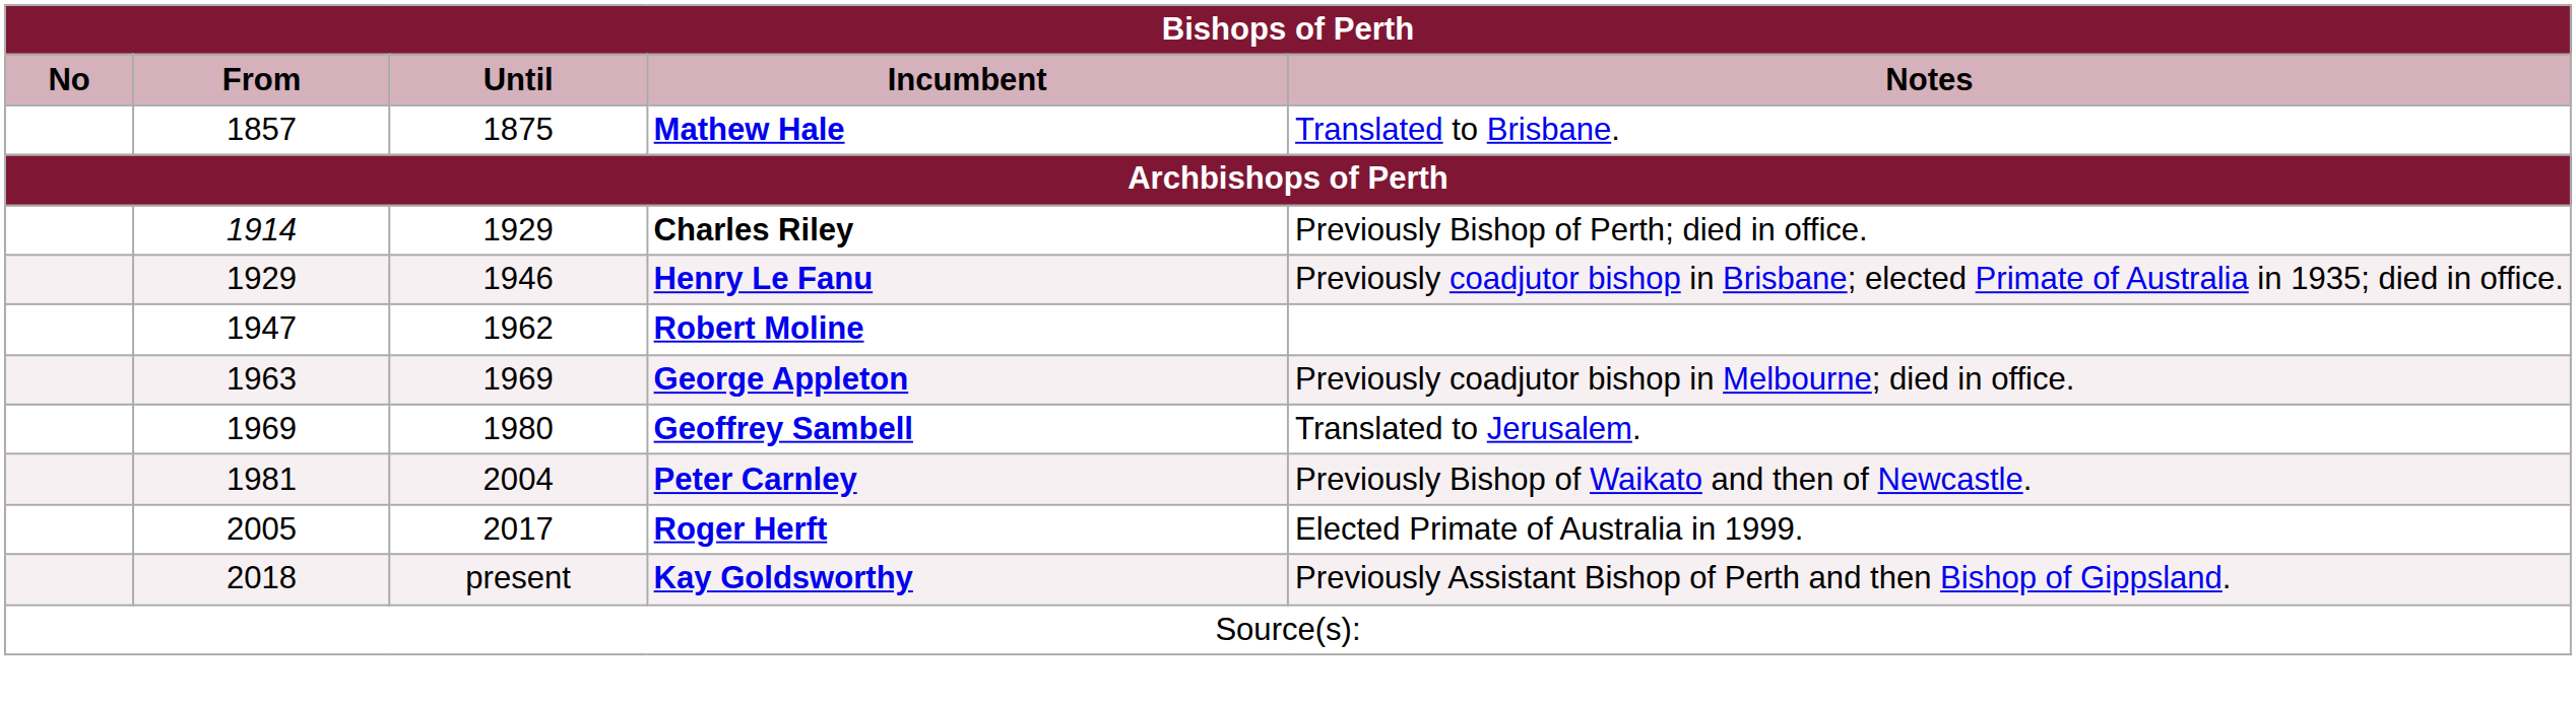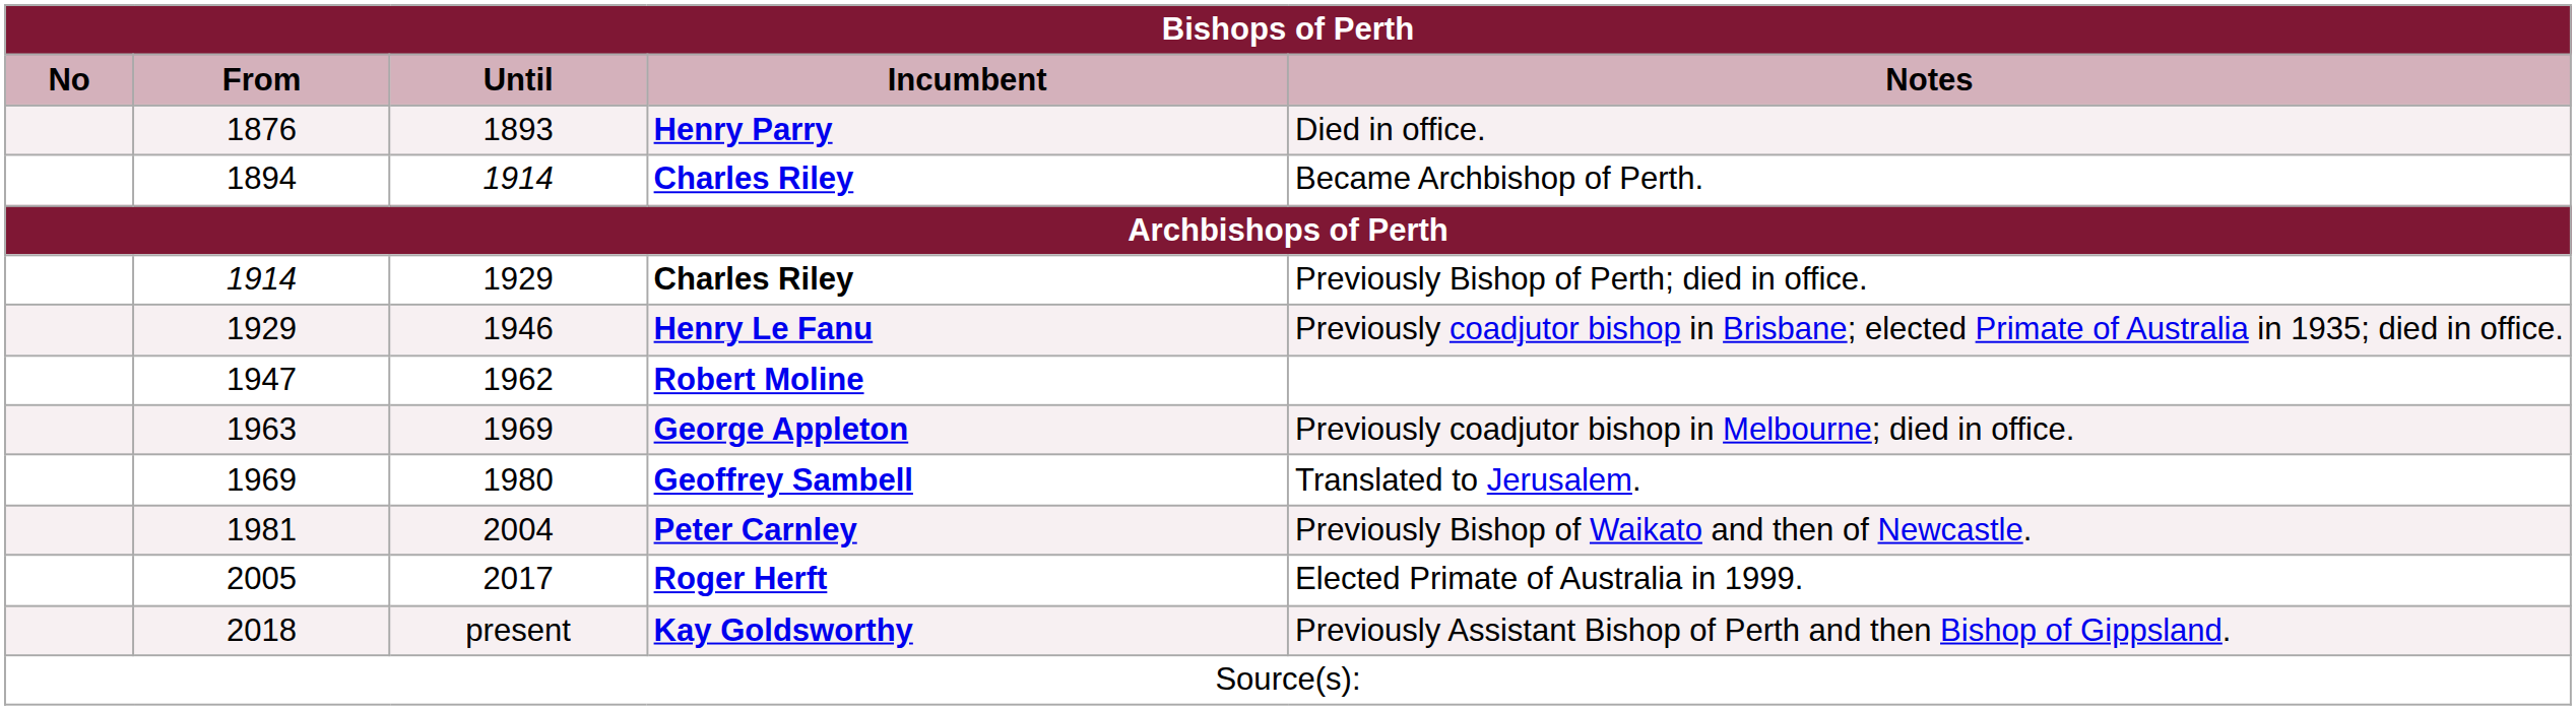 <table class="wikitable">
 <tr>
 <th colspan="5" style="background-color: #7F1734; color: white;">Bishops of Perth</th>
 </tr>
 <tr>
 <th style="background-color: #D4B1BB; width: 5%;">No</th>
 <th style="background-color: #D4B1BB; width: 10%;">From</th>
 <th style="background-color: #D4B1BB; width: 10%;">Until</th>
 <th style="background-color: #D4B1BB; width: 25%;">Incumbent</th>
 <th style="background-color: #D4B1BB; width: 50%;">Notes</th>
 </tr>
+<tr valign="top" style="background-color: #F7F0F2;">
+<td style="text-align: center;"></td>
+<td style="text-align: center;">1876</td>
+<td style="text-align: center;">1893</td>
+<td><strong><a href='#'>Henry Parry</a></strong></td>
+<td>Died in office.</td>
+</tr>
 <tr valign="top" style="background-color: white;">
 <td style="text-align: center;"></td>
-<td style="text-align: center;">1857</td>
-<td style="text-align: center;">1875</td>
-<td><strong><a href='#'>Mathew Hale</a></strong></td>
-<td><a href='#'>Translated</a> to <a href='#'>Brisbane</a>.</td>
+<td style="text-align: center;">1894</td>
+<td style="text-align: center;"><em>1914</em></td>
+<td><strong><a href='#'>Charles Riley</a></strong></td>
+<td>Became Archbishop of Perth.</td>
 </tr>
 <tr>
 <th colspan="5" style="background-color: #7F1734; color: white;">Archbishops of Perth</th>
 </tr>
 <tr valign="top" style="background-color: white;">
 <td style="text-align: center;"></td>
 <td style="text-align: center;"><em>1914</em></td>
 <td style="text-align: center;">1929</td>
 <td><strong>Charles Riley</strong></td>
 <td>Previously Bishop of Perth; died in office.</td>
 </tr>
 <tr valign="top" style="background-color: #F7F0F2;">
 <td style="text-align: center;"></td>
 <td style="text-align: center;">1929</td>
 <td style="text-align: center;">1946</td>
 <td><strong><a href='#'>Henry Le Fanu</a></strong></td>
 <td>Previously <a href='#'>coadjutor bishop</a> in <a href='#'>Brisbane</a>; elected <a href='#'>Primate of Australia</a> in 1935; died in office.</td>
 </tr>
 <tr valign="top" style="background-color: white;">
 <td style="text-align: center;"></td>
 <td style="text-align: center;">1947</td>
 <td style="text-align: center;">1962</td>
 <td><strong><a href='#'>Robert Moline</a></strong> </td>
 <td></td>
 </tr>
 <tr valign="top" style="background-color: #F7F0F2;">
 <td style="text-align: center;"></td>
 <td style="text-align: center;">1963</td>
 <td style="text-align: center;">1969</td>
 <td><strong><a href='#'>George Appleton</a></strong> </td>
 <td>Previously coadjutor bishop in <a href='#'>Melbourne</a>; died in office.</td>
 </tr>
 <tr valign="top" style="background-color: white;">
 <td style="text-align: center;"></td>
 <td style="text-align: center;">1969</td>
 <td style="text-align: center;">1980</td>
 <td><strong><a href='#'>Geoffrey Sambell</a></strong> </td>
 <td>Translated to <a href='#'>Jerusalem</a>.</td>
 </tr>
 <tr valign="top" style="background-color: #F7F0F2;">
 <td style="text-align: center;"></td>
 <td style="text-align: center;">1981</td>
 <td style="text-align: center;">2004</td>
 <td><strong><a href='#'>Peter Carnley</a></strong> </td>
 <td>Previously Bishop of <a href='#'>Waikato</a> and then of <a href='#'>Newcastle</a>.</td>
 </tr>
 <tr valign="top" style="background-color: white;">
 <td style="text-align: center;"></td>
 <td style="text-align: center;">2005</td>
 <td style="text-align: center;">2017</td>
 <td><strong><a href='#'>Roger Herft</a></strong> </td>
 <td>Elected Primate of Australia in 1999.</td>
 </tr>
 <tr valign="top" style="background-color: #F7F0F2;">
 <td style="text-align: center;"></td>
 <td style="text-align: center;">2018</td>
 <td style="text-align: center;">present</td>
 <td><strong><a href='#'>Kay Goldsworthy</a></strong> </td>
 <td>Previously Assistant Bishop of Perth and then <a href='#'>Bishop of Gippsland</a>.</td>
 </tr>
 <tr valign="top" style="background-color: white;">
 <td colspan="5" style="text-align: center;">Source(s):</td>
 </tr>
 </table>
